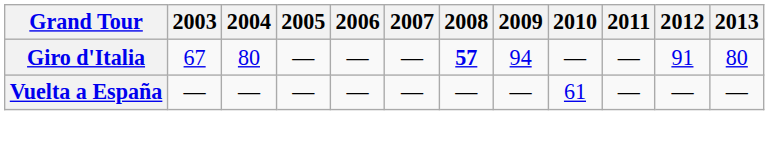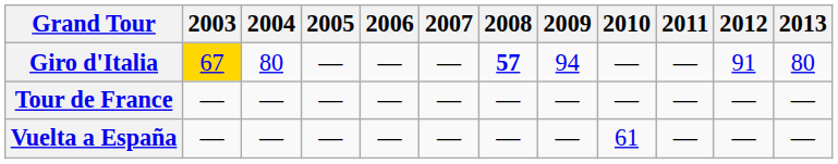 <table class="wikitable plainrowheaders">
 <tr>
 <th scope="col"><a href='#'>Grand Tour</a></th>
 <th scope="col">2003</th>
 <th scope="col">2004</th>
 <th scope="col">2005</th>
 <th scope="col">2006</th>
 <th scope="col">2007</th>
 <th scope="col">2008</th>
 <th scope="col">2009</th>
 <th scope="col">2010</th>
 <th scope="col">2011</th>
 <th scope="col">2012</th>
 <th scope="col">2013</th>
 </tr>
 <tr style="text-align:center;">
 <th scope="row"> <a href='#'>Giro d'Italia</a></th>
-<td style="text-align:center;"><a href='#'>67</a></td>
+<td style="background: gold; text-align:center;"><a href='#'>67</a></td>
 <td style="text-align:center;"><a href='#'>80</a></td>
 <td>—</td>
 <td>—</td>
 <td>—</td>
 <td style="text-align:center;"><strong><a href='#'>57</a></strong></td>
 <td style="text-align:center;"><a href='#'>94</a></td>
 <td>—</td>
 <td>—</td>
 <td style="text-align:center;"><a href='#'>91</a></td>
 <td style="text-align:center;"><a href='#'>80</a></td>
+</tr>
+<tr style="text-align:center;">
+<th scope="row"> <a href='#'>Tour de France</a></th>
+<td>—</td>
+<td>—</td>
+<td>—</td>
+<td>—</td>
+<td>—</td>
+<td>—</td>
+<td>—</td>
+<td>—</td>
+<td>—</td>
+<td>—</td>
+<td>—</td>
 </tr>
 <tr style="text-align:center;">
 <th scope="row"> <a href='#'>Vuelta a España</a></th>
 <td>—</td>
 <td>—</td>
 <td>—</td>
 <td>—</td>
 <td>—</td>
 <td>—</td>
 <td>—</td>
 <td style="text-align:center;"><a href='#'>61</a></td>
 <td>—</td>
 <td>—</td>
 <td>—</td>
 </tr>
 </table>
